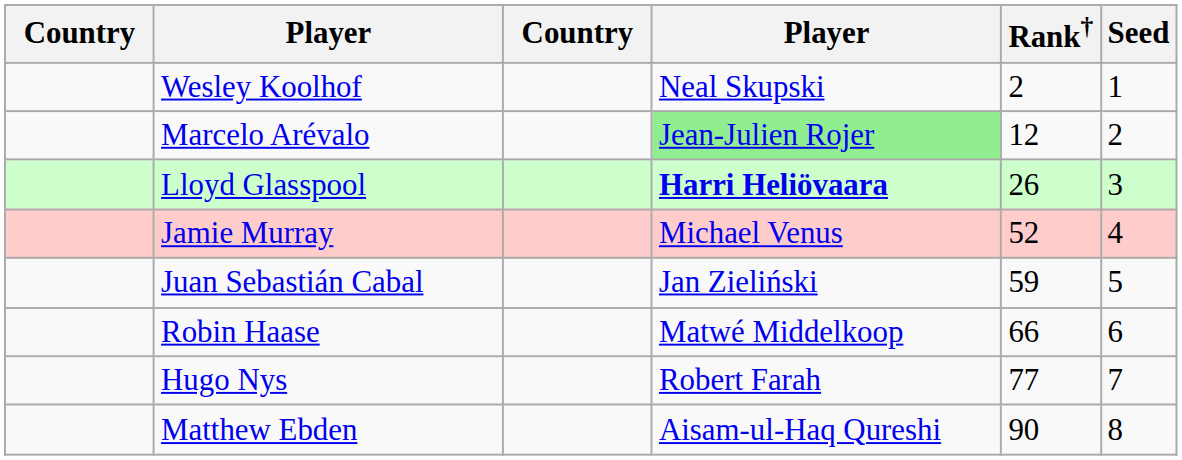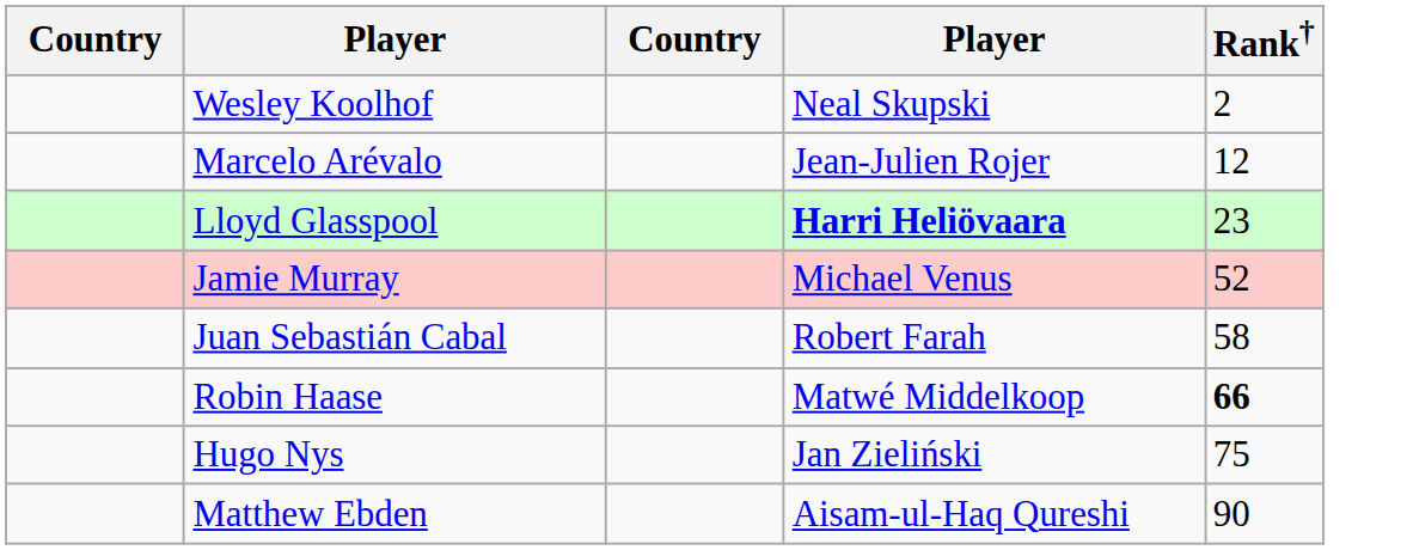 <table class="sortable wikitable">
 <tr>
 <th width="70">Country</th>
 <th width="175">Player</th>
 <th width="70">Country</th>
 <th width="175">Player</th>
 <th>Rank<sup>†</sup></th>
-<th>Seed</th>
 </tr>
 <tr>
 <td></td>
 <td><a href='#'>Wesley Koolhof</a></td>
 <td></td>
 <td><a href='#'>Neal Skupski</a></td>
 <td>2</td>
-<td>1</td>
 </tr>
 <tr>
 <td></td>
 <td><a href='#'>Marcelo Arévalo</a></td>
 <td></td>
-<td style="background: lightgreen;"><a href='#'>Jean-Julien Rojer</a></td>
+<td><a href='#'>Jean-Julien Rojer</a></td>
 <td>12</td>
-<td>2</td>
 </tr>
 <tr bgcolor=#cfc>
 <td></td>
 <td><a href='#'>Lloyd Glasspool</a></td>
 <td></td>
 <td><strong><a href='#'>Harri Heliövaara</a></strong></td>
-<td>26</td>
-<td>3</td>
+<td>23</td>
 </tr>
 <tr bgcolor=#fcc>
 <td></td>
 <td><a href='#'>Jamie Murray</a></td>
 <td></td>
 <td><a href='#'>Michael Venus</a></td>
 <td>52</td>
-<td>4</td>
 </tr>
 <tr>
 <td></td>
 <td><a href='#'>Juan Sebastián Cabal</a></td>
 <td></td>
-<td><a href='#'>Jan Zieliński</a></td>
-<td>59</td>
-<td>5</td>
+<td><a href='#'>Robert Farah</a></td>
+<td>58</td>
 </tr>
 <tr>
 <td></td>
 <td><a href='#'>Robin Haase</a></td>
 <td></td>
 <td><a href='#'>Matwé Middelkoop</a></td>
-<td>66</td>
-<td>6</td>
+<td><strong>66</strong></td>
 </tr>
 <tr>
 <td></td>
 <td><a href='#'>Hugo Nys</a></td>
 <td></td>
-<td><a href='#'>Robert Farah</a></td>
-<td>77</td>
-<td>7</td>
+<td><a href='#'>Jan Zieliński</a></td>
+<td>75</td>
 </tr>
 <tr>
 <td></td>
 <td><a href='#'>Matthew Ebden</a></td>
 <td></td>
 <td><a href='#'>Aisam-ul-Haq Qureshi</a></td>
 <td>90</td>
-<td>8</td>
 </tr>
 </table>
